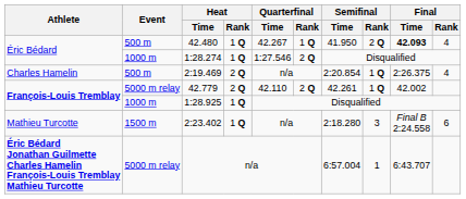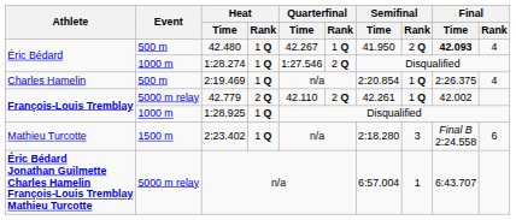 <table class="wikitable" style="font-size:90%">
 <tr>
 <th rowspan="2">Athlete</th>
 <th rowspan="2">Event</th>
 <th colspan="2">Heat</th>
 <th colspan="2">Quarterfinal</th>
 <th colspan="2">Semifinal</th>
 <th colspan="2">Final</th>
 </tr>
 <tr>
 <th>Time</th>
 <th>Rank</th>
 <th>Time</th>
 <th>Rank</th>
 <th>Time</th>
 <th>Rank</th>
 <th>Time</th>
 <th>Rank</th>
 </tr>
 <tr>
 <td rowspan=2><a href='#'>Éric Bédard</a></td>
 <td><a href='#'>500 m</a></td>
 <td style="text-align:center;">42.480</td>
 <td style="text-align:center;">1 <strong>Q</strong></td>
 <td style="text-align:center;">42.267</td>
 <td style="text-align:center;">1 <strong>Q</strong></td>
 <td style="text-align:center;">41.950</td>
 <td style="text-align:center;">2 <strong>Q</strong></td>
 <td style="text-align:center;"><strong>42.093</strong></td>
 <td style="text-align:center;">4</td>
 </tr>
 <tr>
 <td><a href='#'>1000 m</a></td>
 <td style="text-align:center;">1:28.274</td>
 <td style="text-align:center;">1 <strong>Q</strong></td>
 <td style="text-align:center;">1:27.546</td>
 <td style="text-align:center;">2 <strong>Q</strong></td>
 <td colspan="4" style="text-align:center;">Disqualified</td>
 </tr>
 <tr>
 <td><a href='#'>Charles Hamelin</a></td>
 <td><a href='#'>500 m</a></td>
 <td style="text-align:center;">2:19.469</td>
-<td style="text-align:center;">2 <strong>Q</strong></td>
+<td style="text-align:center;">1 <strong>Q</strong></td>
 <td colspan="2" style="text-align:center;">n/a</td>
 <td style="text-align:center;">2:20.854</td>
 <td style="text-align:center;">1 <strong>Q</strong></td>
 <td style="text-align:center;">2:26.375</td>
 <td style="text-align:center;">4</td>
 </tr>
 <tr>
 <td rowspan=2><strong><a href='#'>François-Louis Tremblay</a></strong></td>
 <td><a href='#'>5000 m relay</a></td>
 <td style="text-align:center;">42.779</td>
 <td style="text-align:center;">2 <strong>Q</strong></td>
 <td style="text-align:center;">42.110</td>
 <td style="text-align:center;">2 <strong>Q</strong></td>
 <td style="text-align:center;">42.261</td>
 <td style="text-align:center;">1 <strong>Q</strong></td>
 <td style="text-align:center;">42.002</td>
 <td style="text-align:center;"></td>
 </tr>
 <tr>
 <td><a href='#'>1000 m</a></td>
 <td style="text-align:center;">1:28.925</td>
 <td style="text-align:center;">1 <strong>Q</strong></td>
 <td colspan="6" style="text-align:center;">Disqualified</td>
 </tr>
 <tr>
 <td><a href='#'>Mathieu Turcotte</a></td>
 <td><a href='#'>1500 m</a></td>
 <td style="text-align:center;">2:23.402</td>
 <td style="text-align:center;">1 <strong>Q</strong></td>
 <td colspan="2" style="text-align:center;">n/a</td>
 <td style="text-align:center;">2:18.280</td>
 <td style="text-align:center;">3</td>
 <td style="text-align:center;"><em>Final B</em> <br>  2:24.558</td>
 <td style="text-align:center;">6</td>
 </tr>
 <tr>
 <td><strong><a href='#'>Éric Bédard</a><br><a href='#'>Jonathan Guilmette</a><br><a href='#'>Charles Hamelin</a><br><a href='#'>François-Louis Tremblay</a><br><a href='#'>Mathieu Turcotte</a></strong></td>
 <td><a href='#'>5000 m relay</a></td>
 <td colspan="4" style="text-align:center;">n/a</td>
 <td style="text-align:center;">6:57.004</td>
 <td style="text-align:center;">1</td>
 <td style="text-align:center;">6:43.707</td>
 <td style="text-align:center;"></td>
 </tr>
 </table>
